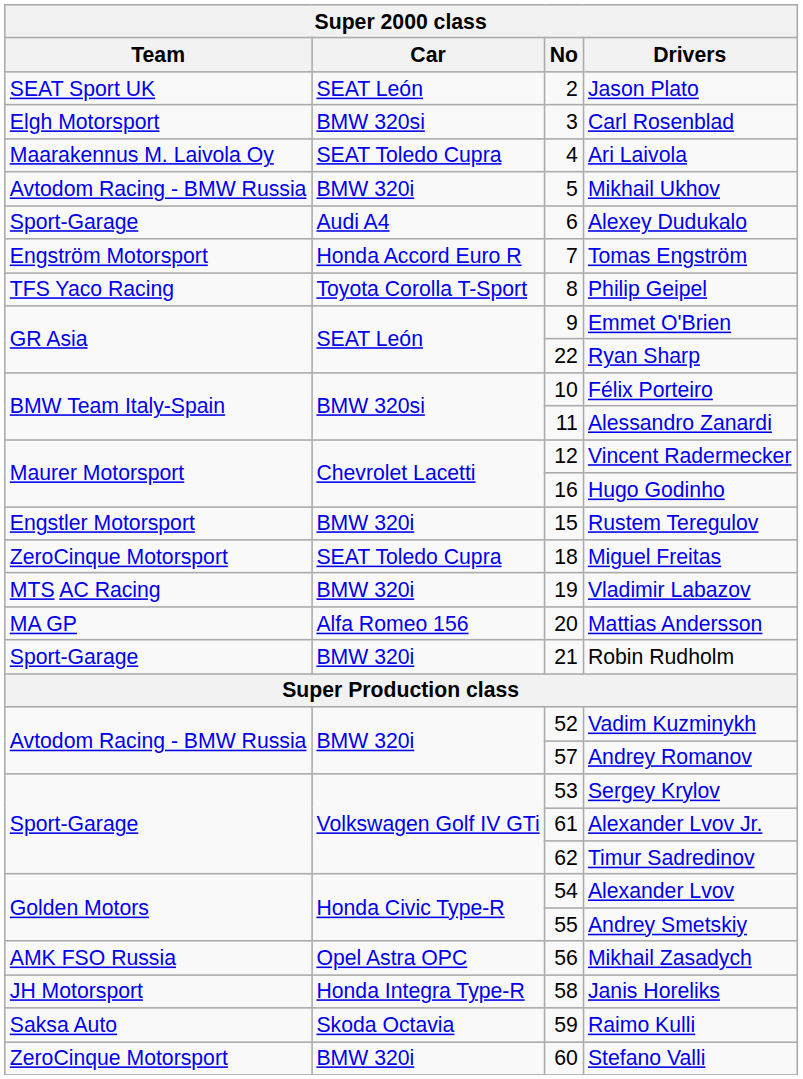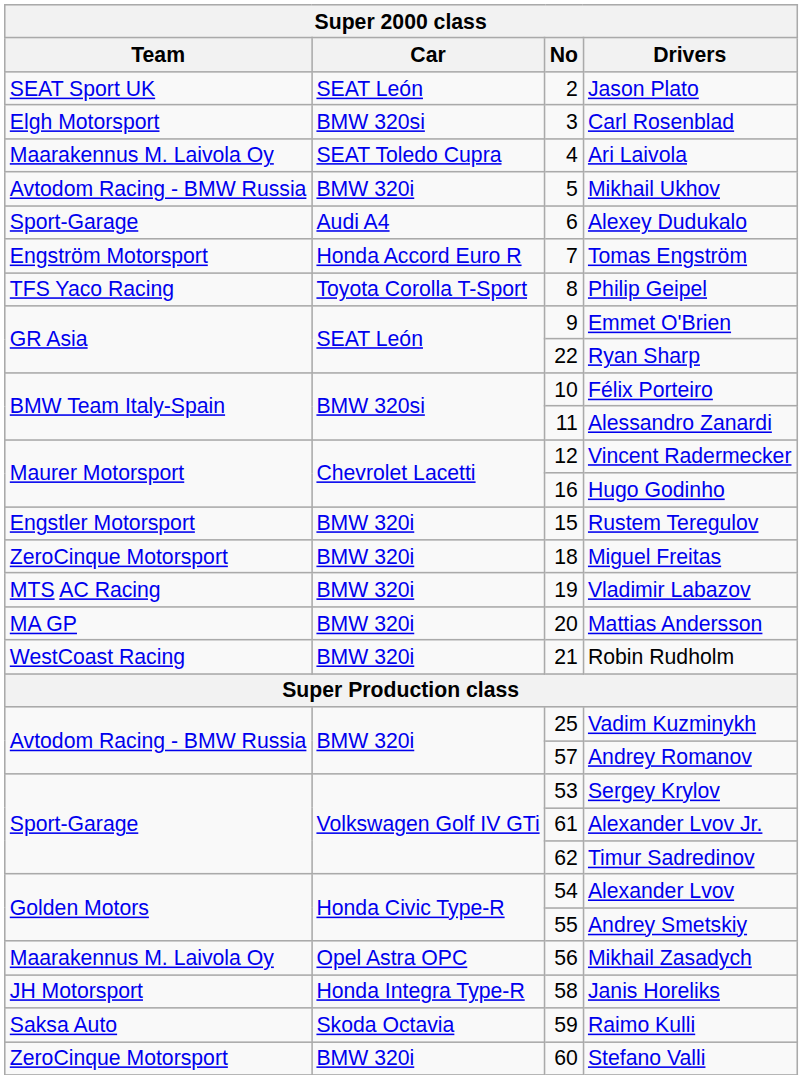 <table class="wikitable" style="font-size: 85%;">
 <tr>
 <th colspan=6>Super 2000 class</th>
 </tr>
 <tr>
 <th>Team</th>
 <th>Car</th>
 <th>No</th>
 <th>Drivers</th>
 </tr>
 <tr>
 <td> <a href='#'>SEAT Sport UK</a></td>
 <td><a href='#'>SEAT León</a></td>
 <td align=right>2</td>
 <td> <a href='#'>Jason Plato</a></td>
 </tr>
 <tr>
 <td> <a href='#'>Elgh Motorsport</a></td>
 <td><a href='#'>BMW 320si</a></td>
 <td align=right>3</td>
 <td> <a href='#'>Carl Rosenblad</a></td>
 </tr>
 <tr>
 <td> <a href='#'>Maarakennus M. Laivola Oy</a></td>
 <td><a href='#'>SEAT Toledo Cupra</a></td>
 <td align=right>4</td>
 <td> <a href='#'>Ari Laivola</a></td>
 </tr>
 <tr>
 <td> <a href='#'>Avtodom Racing - BMW Russia</a></td>
 <td><a href='#'>BMW 320i</a></td>
 <td align=right>5</td>
 <td> <a href='#'>Mikhail Ukhov</a></td>
 </tr>
 <tr>
 <td> <a href='#'>Sport-Garage</a></td>
 <td><a href='#'>Audi A4</a></td>
 <td align=right>6</td>
 <td> <a href='#'>Alexey Dudukalo</a></td>
 </tr>
 <tr>
 <td> <a href='#'>Engström Motorsport</a></td>
 <td><a href='#'>Honda Accord Euro R</a></td>
 <td align=right>7</td>
 <td> <a href='#'>Tomas Engström</a></td>
 </tr>
 <tr>
 <td> <a href='#'>TFS Yaco Racing</a></td>
 <td><a href='#'>Toyota Corolla T-Sport</a></td>
 <td align=right>8</td>
 <td> <a href='#'>Philip Geipel</a></td>
 </tr>
 <tr>
 <td rowspan=2> <a href='#'>GR Asia</a></td>
 <td rowspan=2><a href='#'>SEAT León</a></td>
 <td align=right>9</td>
 <td> <a href='#'>Emmet O'Brien</a></td>
 </tr>
 <tr>
 <td align=right>22</td>
 <td> <a href='#'>Ryan Sharp</a></td>
 </tr>
 <tr>
 <td rowspan=2> <a href='#'>BMW Team Italy-Spain</a></td>
 <td rowspan=2><a href='#'>BMW 320si</a></td>
 <td align=right>10</td>
 <td> <a href='#'>Félix Porteiro</a></td>
 </tr>
 <tr>
 <td align=right>11</td>
 <td> <a href='#'>Alessandro Zanardi</a></td>
 </tr>
 <tr>
 <td rowspan=2> <a href='#'>Maurer Motorsport</a></td>
 <td rowspan=2><a href='#'>Chevrolet Lacetti</a></td>
 <td align=right>12</td>
 <td> <a href='#'>Vincent Radermecker</a></td>
 </tr>
 <tr>
 <td align=right>16</td>
 <td> <a href='#'>Hugo Godinho</a></td>
 </tr>
 <tr>
 <td> <a href='#'>Engstler Motorsport</a></td>
 <td><a href='#'>BMW 320i</a></td>
 <td align=right>15</td>
 <td> <a href='#'>Rustem Teregulov</a></td>
 </tr>
 <tr>
 <td> <a href='#'>ZeroCinque Motorsport</a></td>
-<td><a href='#'>SEAT Toledo Cupra</a></td>
+<td><a href='#'>BMW 320i</a></td>
 <td align=right>18</td>
 <td> <a href='#'>Miguel Freitas</a></td>
 </tr>
 <tr>
 <td> <a href='#'>MTS</a> <a href='#'>AC Racing</a></td>
 <td><a href='#'>BMW 320i</a></td>
 <td align=right>19</td>
 <td> <a href='#'>Vladimir Labazov</a></td>
 </tr>
 <tr>
 <td> <a href='#'>MA GP</a></td>
-<td><a href='#'>Alfa Romeo 156</a></td>
+<td><a href='#'>BMW 320i</a></td>
 <td align=right>20</td>
 <td> <a href='#'>Mattias Andersson</a></td>
 </tr>
 <tr>
-<td> <a href='#'>Sport-Garage</a></td>
+<td> <a href='#'>WestCoast Racing</a></td>
 <td><a href='#'>BMW 320i</a></td>
 <td align=right>21</td>
 <td> Robin Rudholm</td>
 </tr>
 <tr>
 <th colspan=6>Super Production class</th>
 </tr>
 <tr>
 <td rowspan=2> <a href='#'>Avtodom Racing - BMW Russia</a></td>
 <td rowspan=2><a href='#'>BMW 320i</a></td>
-<td align=right>52</td>
+<td align=right>25</td>
 <td> <a href='#'>Vadim Kuzminykh</a></td>
 </tr>
 <tr>
 <td align=right>57</td>
 <td> <a href='#'>Andrey Romanov</a></td>
 </tr>
 <tr>
 <td rowspan=3> <a href='#'>Sport-Garage</a></td>
 <td rowspan=3><a href='#'>Volkswagen Golf IV GTi</a></td>
 <td align=right>53</td>
 <td> <a href='#'>Sergey Krylov</a></td>
 </tr>
 <tr>
 <td align=right>61</td>
 <td> <a href='#'>Alexander Lvov Jr.</a></td>
 </tr>
 <tr>
 <td align=right>62</td>
 <td> <a href='#'>Timur Sadredinov</a></td>
 </tr>
 <tr>
 <td rowspan=2> <a href='#'>Golden Motors</a></td>
 <td rowspan=2><a href='#'>Honda Civic Type-R</a></td>
 <td align=right>54</td>
 <td> <a href='#'>Alexander Lvov</a></td>
 </tr>
 <tr>
 <td align=right>55</td>
 <td> <a href='#'>Andrey Smetskiy</a></td>
 </tr>
 <tr>
-<td> <a href='#'>AMK FSO Russia</a></td>
+<td> <a href='#'>Maarakennus M. Laivola Oy</a></td>
 <td><a href='#'>Opel Astra OPC</a></td>
 <td align=right>56</td>
 <td> <a href='#'>Mikhail Zasadych</a></td>
 </tr>
 <tr>
 <td> <a href='#'>JH Motorsport</a></td>
 <td><a href='#'>Honda Integra Type-R</a></td>
 <td align=right>58</td>
 <td> <a href='#'>Janis Horeliks</a></td>
 </tr>
 <tr>
 <td> <a href='#'>Saksa Auto</a></td>
 <td><a href='#'>Skoda Octavia</a></td>
 <td align=right>59</td>
 <td> <a href='#'>Raimo Kulli</a></td>
 </tr>
 <tr>
 <td> <a href='#'>ZeroCinque Motorsport</a></td>
 <td><a href='#'>BMW 320i</a></td>
 <td align=right>60</td>
 <td> <a href='#'>Stefano Valli</a></td>
 </tr>
 </table>
